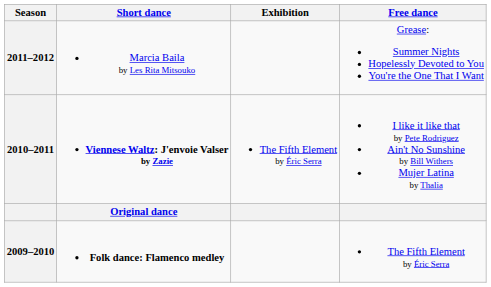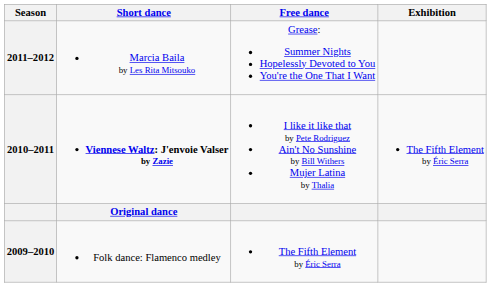 <table class="wikitable" style="text-align:center">
 <tr>
 <th>Season</th>
 <th><a href='#'>Short dance</a></th>
+<th><a href='#'>Free dance</a></th>
 <th>Exhibition</th>
-<th><a href='#'>Free dance</a></th>
 </tr>
 <tr>
 <th>2011–2012</th>
 <td><br><ul><li><a href='#'>Marcia Baila</a> <br><small> by <a href='#'>Les Rita Mitsouko</a> </small></li></ul></td>
+<td><a href='#'>Grease</a>:<br><ul><li><a href='#'>Summer Nights</a></li><li><a href='#'>Hopelessly Devoted to You</a></li><li><a href='#'>You're the One That I Want</a></li></ul></td>
 <td></td>
-<td><a href='#'>Grease</a>:<br><ul><li><a href='#'>Summer Nights</a></li><li><a href='#'>Hopelessly Devoted to You</a></li><li><a href='#'>You're the One That I Want</a></li></ul></td>
 </tr>
 <tr>
 <th>2010–2011</th>
 <td><strong><br><ul><li><a href='#'>Viennese Waltz</a>: J'envoie Valser <br><small>by <a href='#'>Zazie</a></small></li></ul></strong></td>
+<td><br><ul><li><a href='#'>I like it like that</a> <br><small> by <a href='#'>Pete Rodriguez</a> </small></li><li><a href='#'>Ain't No Sunshine</a> <br><small> by <a href='#'>Bill Withers</a> </small></li><li><a href='#'>Mujer Latina</a> <br><small> by <a href='#'>Thalia</a> </small></li></ul></td>
 <td><br><ul><li><a href='#'>The Fifth Element</a> <br><small> by <a href='#'>Éric Serra</a> </small></li></ul></td>
-<td><br><ul><li><a href='#'>I like it like that</a> <br><small> by <a href='#'>Pete Rodriguez</a> </small></li><li><a href='#'>Ain't No Sunshine</a> <br><small> by <a href='#'>Bill Withers</a> </small></li><li><a href='#'>Mujer Latina</a> <br><small> by <a href='#'>Thalia</a> </small></li></ul></td>
 </tr>
 <tr>
 <th></th>
 <th><a href='#'>Original dance</a></th>
 <th></th>
 <th></th>
 </tr>
 <tr>
 <th>2009–2010</th>
-<td><strong><br><ul><li>Folk dance: Flamenco medley</li></ul></strong></td>
+<td><br><ul><li>Folk dance: Flamenco medley</li></ul></td>
+<td><br><ul><li><a href='#'>The Fifth Element</a> <br><small> by <a href='#'>Éric Serra</a> </small></li></ul></td>
 <td></td>
-<td><br><ul><li><a href='#'>The Fifth Element</a> <br><small> by <a href='#'>Éric Serra</a> </small></li></ul></td>
 </tr>
 </table>
